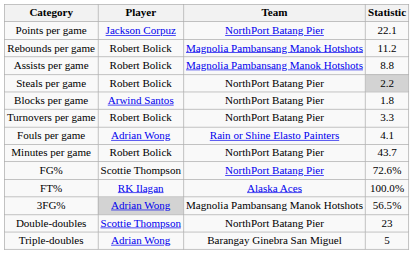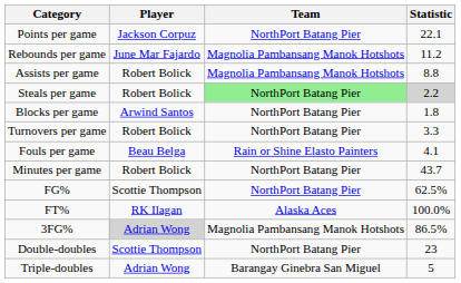 <table class="wikitable" style="text-align:center">
 <tr>
 <th>Category</th>
 <th>Player</th>
 <th>Team</th>
 <th>Statistic</th>
 </tr>
 <tr>
 <td>Points per game</td>
 <td><a href='#'>Jackson Corpuz</a></td>
 <td><a href='#'>NorthPort Batang Pier</a></td>
 <td>22.1</td>
 </tr>
 <tr>
 <td>Rebounds per game</td>
-<td>Robert Bolick</td>
+<td><a href='#'>June Mar Fajardo</a></td>
 <td><a href='#'>Magnolia Pambansang Manok Hotshots</a></td>
 <td>11.2</td>
 </tr>
 <tr>
 <td>Assists per game</td>
 <td>Robert Bolick</td>
 <td><a href='#'>Magnolia Pambansang Manok Hotshots</a></td>
 <td>8.8</td>
 </tr>
 <tr>
 <td>Steals per game</td>
 <td>Robert Bolick</td>
-<td>NorthPort Batang Pier</td>
+<td style="background: lightgreen;">NorthPort Batang Pier</td>
 <td style="background: lightgrey;">2.2</td>
 </tr>
 <tr>
 <td>Blocks per game</td>
 <td><a href='#'>Arwind Santos</a></td>
 <td>NorthPort Batang Pier</td>
 <td>1.8</td>
 </tr>
 <tr>
 <td>Turnovers per game</td>
 <td>Robert Bolick</td>
 <td>NorthPort Batang Pier</td>
 <td>3.3</td>
 </tr>
 <tr>
 <td>Fouls per game</td>
-<td><a href='#'>Adrian Wong</a></td>
+<td><a href='#'>Beau Belga</a></td>
 <td><a href='#'>Rain or Shine Elasto Painters</a></td>
 <td>4.1</td>
 </tr>
 <tr>
 <td>Minutes per game</td>
 <td>Robert Bolick</td>
 <td>NorthPort Batang Pier</td>
 <td>43.7</td>
 </tr>
 <tr>
 <td>FG%</td>
 <td>Scottie Thompson</td>
 <td><a href='#'>NorthPort Batang Pier</a></td>
-<td>72.6%</td>
+<td>62.5%</td>
 </tr>
 <tr>
 <td>FT%</td>
 <td><a href='#'>RK Ilagan</a></td>
 <td><a href='#'>Alaska Aces</a></td>
 <td>100.0%</td>
 </tr>
 <tr>
 <td>3FG%</td>
 <td style="background: lightgrey;"><a href='#'>Adrian Wong</a></td>
 <td>Magnolia Pambansang Manok Hotshots</td>
-<td>56.5%</td>
+<td>86.5%</td>
 </tr>
 <tr>
 <td>Double-doubles</td>
 <td><a href='#'>Scottie Thompson</a></td>
 <td>NorthPort Batang Pier</td>
 <td>23</td>
 </tr>
 <tr>
 <td>Triple-doubles</td>
 <td><a href='#'>Adrian Wong</a></td>
 <td>Barangay Ginebra San Miguel</td>
 <td>5</td>
 </tr>
 </table>
